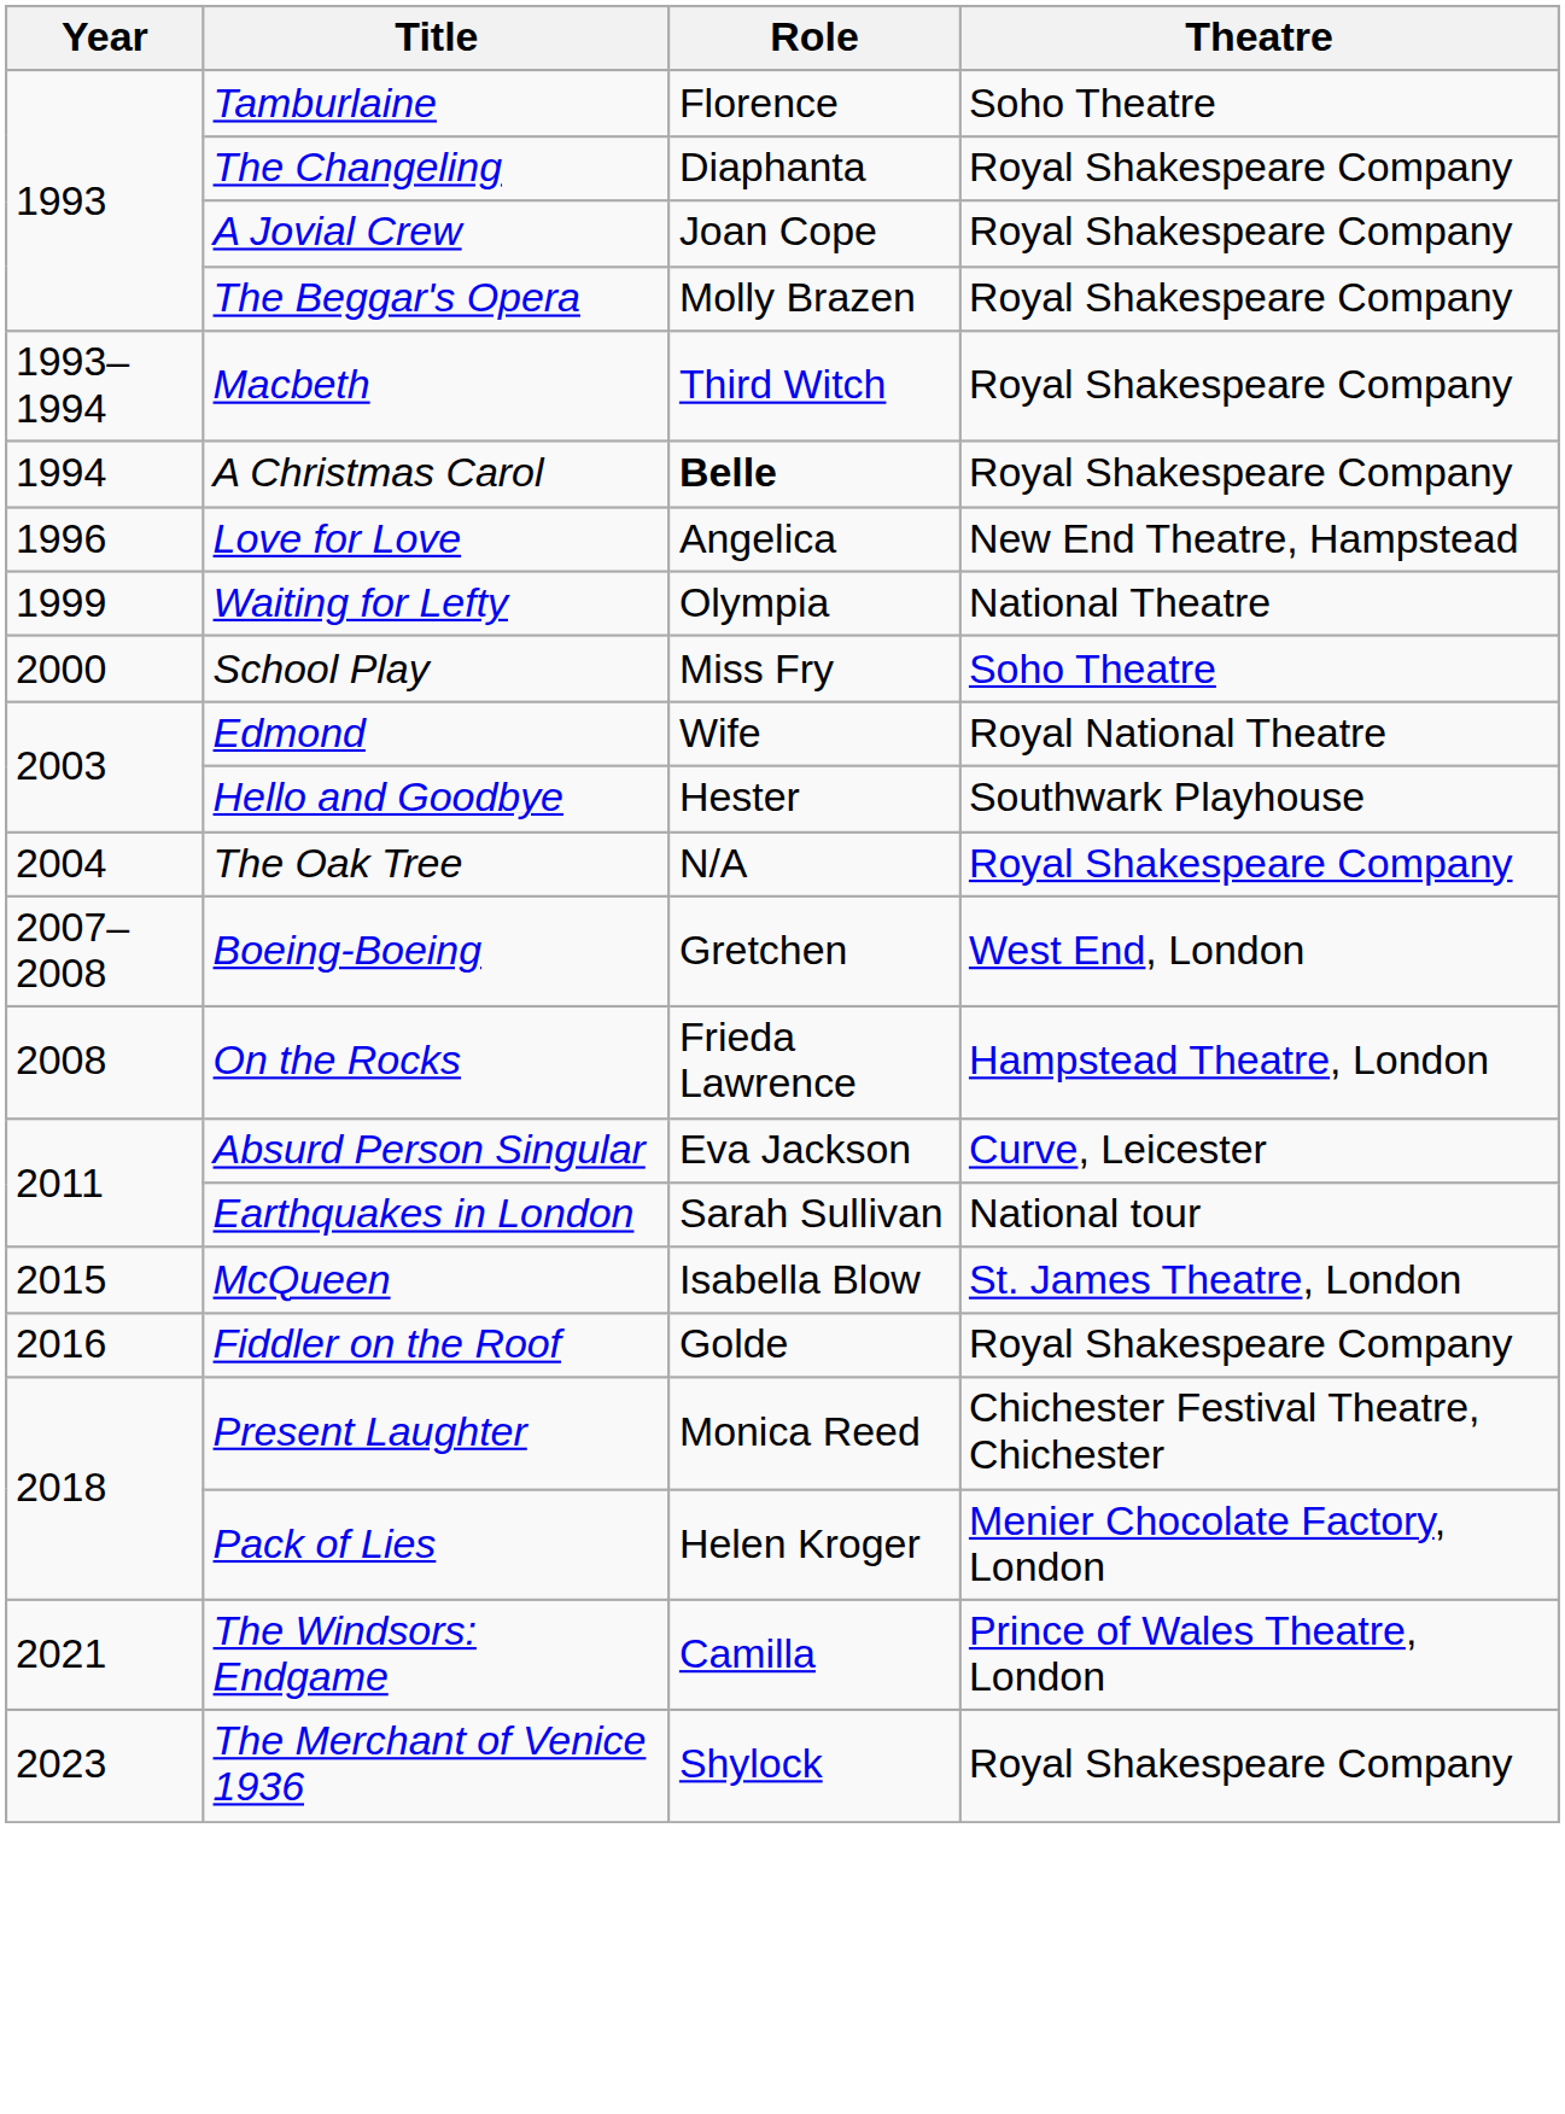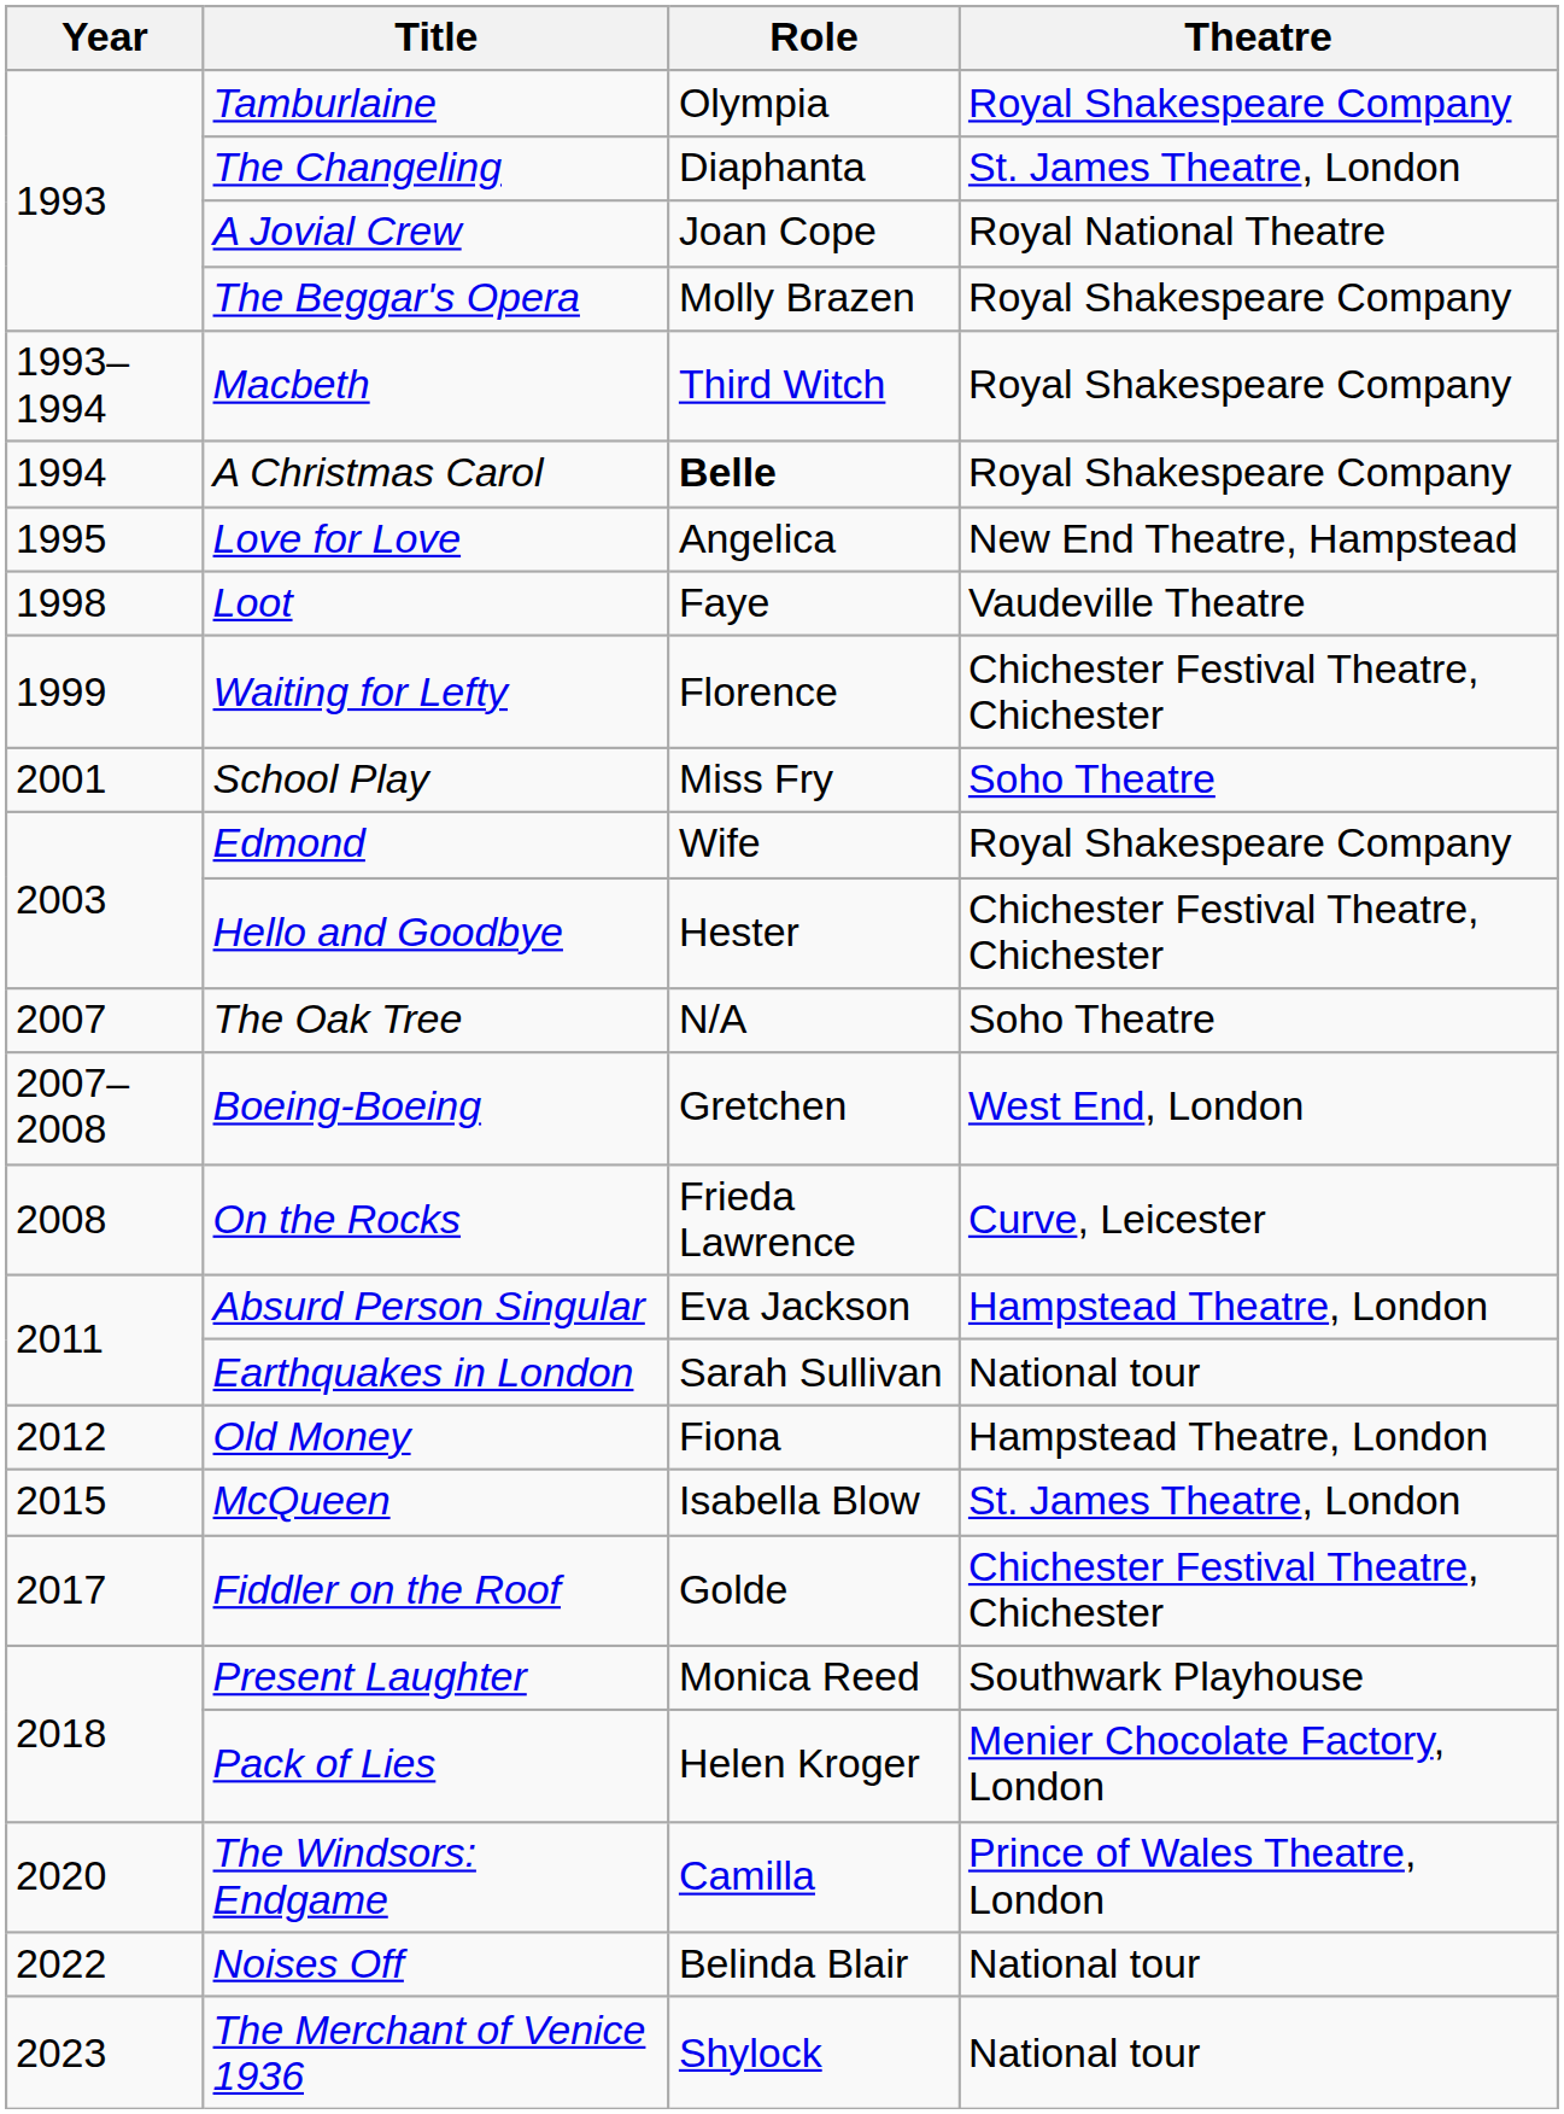 <table class="wikitable">
 <tr>
 <th>Year</th>
 <th>Title</th>
 <th>Role</th>
 <th>Theatre</th>
 </tr>
 <tr>
 <td rowspan="4">1993</td>
 <td><em><a href='#'>Tamburlaine</a></em></td>
-<td>Florence</td>
-<td>Soho Theatre</td>
+<td>Olympia</td>
+<td><a href='#'>Royal Shakespeare Company</a></td>
 </tr>
 <tr>
 <td><em><a href='#'>The Changeling</a></em></td>
 <td>Diaphanta</td>
-<td>Royal Shakespeare Company</td>
+<td><a href='#'>St. James Theatre</a>, London</td>
 </tr>
 <tr>
 <td><em><a href='#'>A Jovial Crew</a></em></td>
 <td>Joan Cope</td>
-<td>Royal Shakespeare Company</td>
+<td>Royal National Theatre</td>
 </tr>
 <tr>
 <td><em><a href='#'>The Beggar's Opera</a></em></td>
 <td>Molly Brazen</td>
 <td>Royal Shakespeare Company</td>
 </tr>
 <tr>
 <td>1993–1994</td>
 <td><em><a href='#'>Macbeth</a></em> </td>
 <td><a href='#'>Third Witch</a></td>
 <td>Royal Shakespeare Company</td>
 </tr>
 <tr>
 <td>1994</td>
 <td><em>A Christmas Carol</em></td>
 <td><strong>Belle</strong></td>
 <td>Royal Shakespeare Company</td>
 </tr>
 <tr>
-<td>1996</td>
+<td>1995</td>
 <td><em><a href='#'>Love for Love</a></em> </td>
 <td>Angelica</td>
 <td>New End Theatre, Hampstead</td>
 </tr>
 <tr>
+<td>1998</td>
+<td><em><a href='#'>Loot</a></em> </td>
+<td>Faye</td>
+<td>Vaudeville Theatre</td>
+</tr>
+<tr>
 <td>1999</td>
 <td><em><a href='#'>Waiting for Lefty</a></em></td>
-<td>Olympia</td>
-<td>National Theatre</td>
+<td>Florence</td>
+<td>Chichester Festival Theatre, Chichester</td>
 </tr>
 <tr>
-<td>2000</td>
+<td>2001</td>
 <td><em>School Play</em></td>
 <td>Miss Fry</td>
 <td><a href='#'>Soho Theatre</a></td>
 </tr>
 <tr>
 <td rowspan="2">2003</td>
 <td><em><a href='#'>Edmond</a></em> </td>
 <td>Wife</td>
-<td>Royal National Theatre</td>
+<td>Royal Shakespeare Company</td>
 </tr>
 <tr>
 <td><em><a href='#'>Hello and Goodbye</a></em></td>
 <td>Hester</td>
-<td>Southwark Playhouse</td>
+<td>Chichester Festival Theatre, Chichester</td>
 </tr>
 <tr>
-<td>2004</td>
+<td>2007</td>
 <td><em>The Oak Tree</em> </td>
 <td>N/A</td>
-<td><a href='#'>Royal Shakespeare Company</a></td>
+<td>Soho Theatre</td>
 </tr>
 <tr>
 <td>2007–2008</td>
 <td><em><a href='#'>Boeing-Boeing</a></em></td>
 <td>Gretchen</td>
 <td><a href='#'>West End</a>, London</td>
 </tr>
 <tr>
 <td>2008</td>
 <td><em><a href='#'>On the Rocks</a></em></td>
 <td>Frieda Lawrence</td>
-<td><a href='#'>Hampstead Theatre</a>, London</td>
+<td><a href='#'>Curve</a>, Leicester</td>
 </tr>
 <tr>
 <td rowspan="2">2011</td>
 <td><em><a href='#'>Absurd Person Singular</a></em></td>
 <td>Eva Jackson</td>
-<td><a href='#'>Curve</a>, Leicester</td>
+<td><a href='#'>Hampstead Theatre</a>, London</td>
 </tr>
 <tr>
 <td><em><a href='#'>Earthquakes in London</a></em></td>
 <td>Sarah Sullivan</td>
 <td>National tour</td>
+</tr>
+<tr>
+<td>2012</td>
+<td><em><a href='#'>Old Money</a></em></td>
+<td>Fiona</td>
+<td>Hampstead Theatre, London</td>
 </tr>
 <tr>
 <td>2015</td>
 <td><em><a href='#'>McQueen</a></em></td>
 <td>Isabella Blow</td>
 <td><a href='#'>St. James Theatre</a>, London</td>
 </tr>
 <tr>
-<td>2016</td>
+<td>2017</td>
 <td><em><a href='#'>Fiddler on the Roof</a></em></td>
 <td>Golde</td>
-<td>Royal Shakespeare Company</td>
+<td><a href='#'>Chichester Festival Theatre</a>, Chichester</td>
 </tr>
 <tr>
 <td rowspan="2">2018</td>
 <td><em><a href='#'>Present Laughter</a></em></td>
 <td>Monica Reed</td>
-<td>Chichester Festival Theatre, Chichester</td>
+<td>Southwark Playhouse</td>
 </tr>
 <tr>
 <td><em><a href='#'>Pack of Lies</a></em></td>
 <td>Helen Kroger</td>
 <td><a href='#'>Menier Chocolate Factory</a>, London</td>
 </tr>
 <tr>
-<td>2021</td>
+<td>2020</td>
 <td><em><a href='#'>The Windsors: Endgame</a></em></td>
 <td><a href='#'>Camilla</a></td>
 <td><a href='#'>Prince of Wales Theatre</a>, London</td>
 </tr>
 <tr>
+<td>2022</td>
+<td><em><a href='#'>Noises Off</a></em></td>
+<td>Belinda Blair</td>
+<td>National tour</td>
+</tr>
+<tr>
 <td>2023</td>
 <td><em><a href='#'>The Merchant of Venice 1936</a></em></td>
 <td><a href='#'>Shylock</a></td>
-<td>Royal Shakespeare Company</td>
+<td>National tour</td>
 </tr>
 </table>
